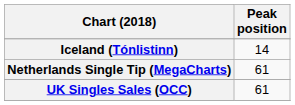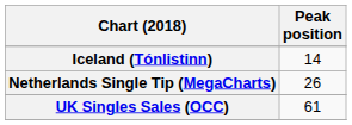 <table class="wikitable mw-collapsible plainrowheaders" style="text-align:center">
 <tr>
 <th scope="col">Chart (2018)</th>
 <th scope="col">Peak<br>position</th>
 </tr>
 <tr>
 </tr>
 <tr>
 </tr>
 <tr>
 </tr>
 <tr>
 <th scope="row">Iceland (<a href='#'>Tónlistinn</a>)</th>
 <td>14</td>
 </tr>
 <tr>
 <th scope="row">Netherlands Single Tip (<a href='#'>MegaCharts</a>)</th>
-<td>61</td>
+<td>26</td>
 </tr>
 <tr>
 </tr>
 <tr>
 </tr>
 <tr>
 <th scope="row"><a href='#'>UK Singles Sales</a> (<a href='#'>OCC</a>)</th>
 <td>61</td>
 </tr>
 <tr>
 </tr>
 <tr>
 </tr>
 <tr>
 </tr>
 </table>
